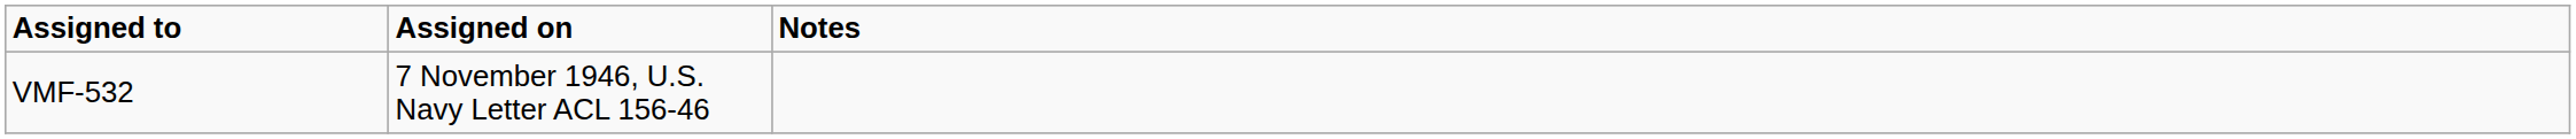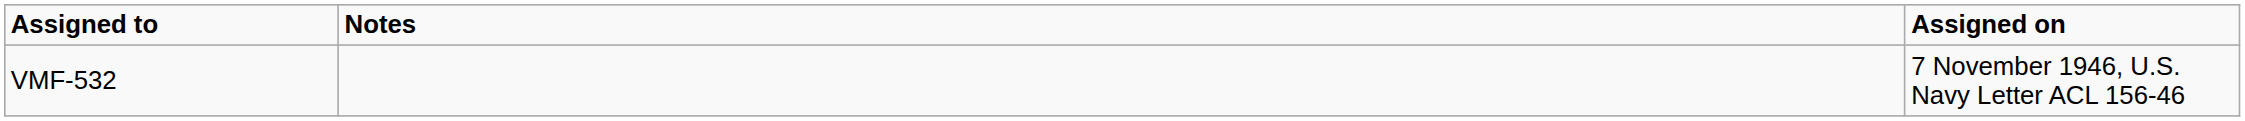 <table class="wikitable" style="width: 70%;">
 <tr>
 <td style="width: 200px;"><strong>Assigned to</strong></td>
+<td><strong>Notes</strong></td>
 <td style="width: 200px;"><strong>Assigned on</strong></td>
-<td><strong>Notes</strong></td>
 </tr>
 <tr>
 <td>VMF-532</td>
+<td></td>
 <td>7 November 1946, U.S. Navy Letter ACL 156-46</td>
-<td></td>
 </tr>
 </table>
